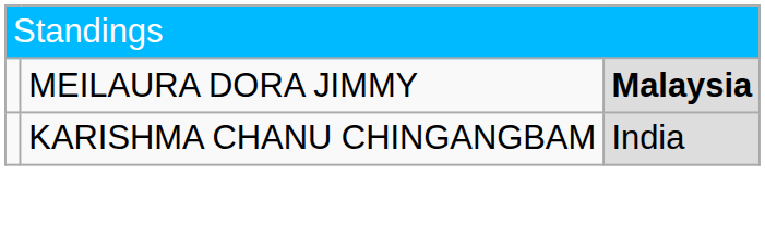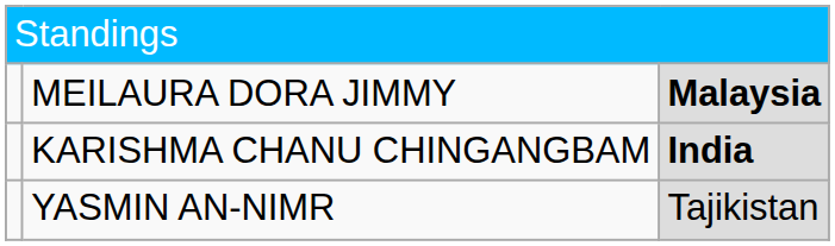 <table class="wikitable">
 <tr>
 <td colspan="3" style="background:#00baff;color:#fff">Standings</td>
 </tr>
 <tr>
 <td></td>
 <td>MEILAURA DORA JIMMY</td>
 <td style="background:#dddddd"><strong> Malaysia</strong></td>
 </tr>
 <tr>
 <td></td>
 <td>KARISHMA CHANU CHINGANGBAM</td>
-<td style="background:#dddddd"> India</td>
+<td style="background:#dddddd"><strong> India</strong></td>
+</tr>
+<tr>
+<td></td>
+<td>YASMIN AN-NIMR</td>
+<td style="background:#dddddd"> Tajikistan</td>
 </tr>
 </table>
